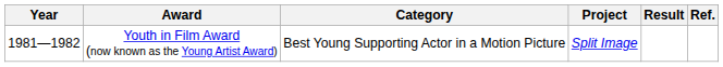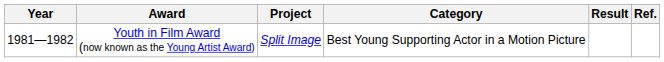 <table class="wikitable" rowspan=5; style="text-align: center; background:#ffffff;">
 <tr>
 <th>Year</th>
 <th>Award</th>
+<th>Project</th>
 <th>Category</th>
-<th>Project</th>
 <th>Result</th>
 <th>Ref.</th>
 </tr>
 <tr>
 <td>1981—1982</td>
 <td align=center><a href='#'>Youth in Film Award</a><br>(<small>now known as the <a href='#'>Young Artist Award</a>)</small></td>
+<td align=center><em><a href='#'>Split Image</a></em></td>
 <td align=center>Best Young Supporting Actor in a Motion Picture</td>
-<td align=center><em><a href='#'>Split Image</a></em></td>
 <td></td>
 <td align=center></td>
 </tr>
 </table>
